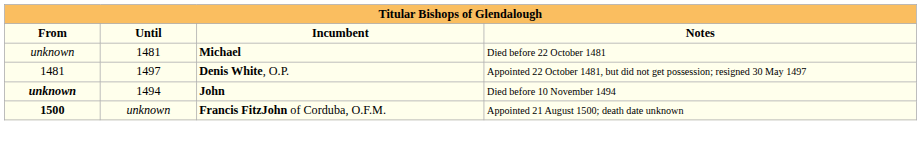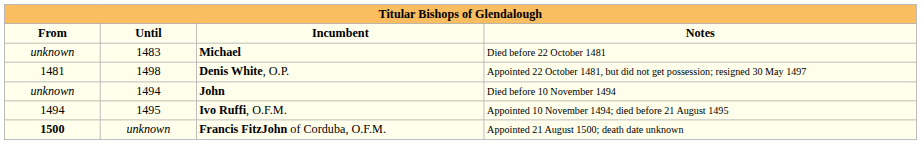 <table class="wikitable" style="width:95%;" border="1" cellpadding="2">
 <tr>
 <th style="background-color:#FABE60" colspan="4">Titular Bishops of Glendalough</th>
 </tr>
 <tr align=center>
 <th style="background-color:#ffffec" width="10%">From</th>
 <th style="background-color:#ffffec" width="10%">Until</th>
 <th style="background-color:#ffffec" width="30%">Incumbent</th>
 <th style="background-color:#ffffec" width="45%">Notes</th>
 </tr>
 <tr valign=top bgcolor="#ffffec">
 <td align=center><em>unknown</em></td>
-<td align=center>1481</td>
+<td align=center>1483</td>
 <td><strong>Michael</strong></td>
 <td><small>Died before 22 October 1481</small></td>
 </tr>
 <tr valign=top bgcolor="#ffffec">
 <td align=center>1481</td>
-<td align=center>1497</td>
+<td align=center>1498</td>
 <td><strong>Denis White</strong>, O.P.</td>
 <td><small>Appointed 22 October 1481, but did not get possession; resigned 30 May 1497</small></td>
 </tr>
 <tr valign=top bgcolor="#ffffec">
-<td align=center><strong><em>unknown</em></strong></td>
+<td align=center><em>unknown</em></td>
 <td align=center>1494</td>
 <td><strong>John</strong></td>
 <td><small>Died before 10 November 1494</small></td>
+</tr>
+<tr valign=top bgcolor="#ffffec">
+<td align=center>1494</td>
+<td align=center>1495</td>
+<td><strong>Ivo Ruffi</strong>, O.F.M.</td>
+<td><small>Appointed 10 November 1494; died before 21 August 1495</small></td>
 </tr>
 <tr valign=top bgcolor="#ffffec">
 <td align=center><strong>1500</strong></td>
 <td align=center><em>unknown</em></td>
 <td><strong>Francis FitzJohn</strong> of Corduba, O.F.M.</td>
 <td><small>Appointed 21 August 1500; death date unknown</small></td>
 </tr>
 </table>
